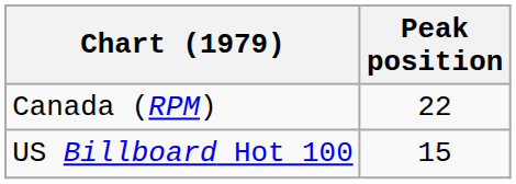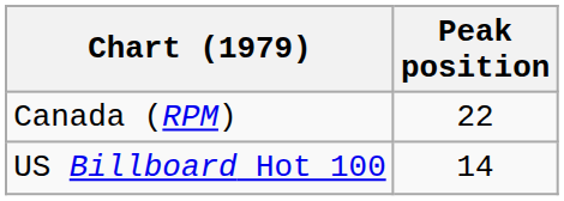 <table class="wikitable sortable">
 <tr>
 <th>Chart (1979)</th>
 <th>Peak<br>position</th>
 </tr>
 <tr>
 <td>Canada (<a href='#'><em>RPM</em></a>)</td>
 <td align="center">22</td>
 </tr>
 <tr>
 <td>US <a href='#'><em>Billboard</em> Hot 100</a></td>
-<td align="center">15</td>
+<td align="center">14</td>
 </tr>
 </table>
